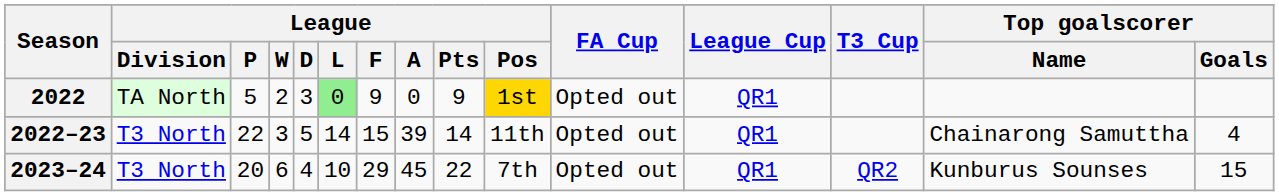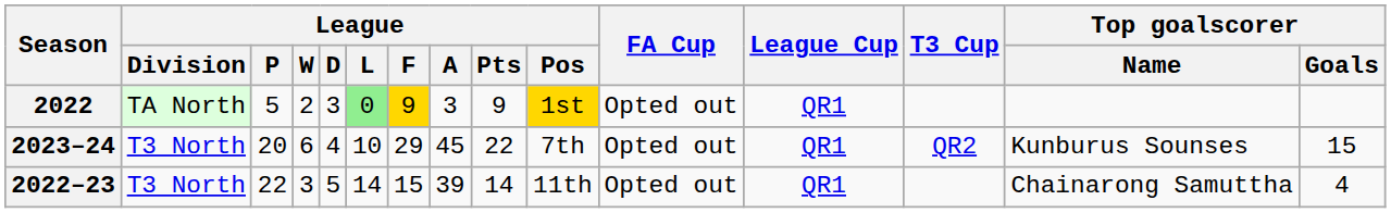 <table class="wikitable" style="text-align: center">
 <tr>
 <th rowspan=2>Season</th>
 <th colspan=9>League</th>
 <th rowspan=2><a href='#'>FA Cup</a></th>
 <th rowspan=2><a href='#'>League Cup</a></th>
 <th rowspan=2><a href='#'>T3 Cup</a></th>
 <th colspan=2>Top goalscorer</th>
 </tr>
 <tr>
 <th>Division</th>
 <th>P</th>
 <th>W</th>
 <th>D</th>
 <th>L</th>
 <th>F</th>
 <th>A</th>
 <th>Pts</th>
 <th>Pos</th>
 <th>Name</th>
 <th>Goals</th>
 </tr>
 <tr>
 <th>2022</th>
 <td bgcolor="#DDFFDD">TA North</td>
 <td>5</td>
 <td>2</td>
 <td>3</td>
 <td style="background: lightgreen;">0</td>
-<td>9</td>
-<td>0</td>
+<td style="background: gold;">9</td>
+<td>3</td>
 <td>9</td>
 <td bgcolor=gold>1st</td>
 <td>Opted out</td>
 <td><a href='#'>QR1</a></td>
 <td></td>
 <td></td>
 <td></td>
+</tr>
+<tr>
+<th>2023–24</th>
+<td><a href='#'>T3 North</a></td>
+<td>20</td>
+<td>6</td>
+<td>4</td>
+<td>10</td>
+<td>29</td>
+<td>45</td>
+<td>22</td>
+<td>7th</td>
+<td>Opted out</td>
+<td><a href='#'>QR1</a></td>
+<td><a href='#'>QR2</a></td>
+<td align="left"> Kunburus Sounses</td>
+<td>15</td>
 </tr>
 <tr>
 <th>2022–23</th>
 <td><a href='#'>T3 North</a></td>
 <td>22</td>
 <td>3</td>
 <td>5</td>
 <td>14</td>
 <td>15</td>
 <td>39</td>
 <td>14</td>
 <td>11th</td>
 <td>Opted out</td>
 <td><a href='#'>QR1</a></td>
 <td></td>
 <td align="left"> Chainarong Samuttha</td>
 <td>4</td>
 </tr>
-<tr>
-<th>2023–24</th>
-<td><a href='#'>T3 North</a></td>
-<td>20</td>
-<td>6</td>
-<td>4</td>
-<td>10</td>
-<td>29</td>
-<td>45</td>
-<td>22</td>
-<td>7th</td>
-<td>Opted out</td>
-<td><a href='#'>QR1</a></td>
-<td><a href='#'>QR2</a></td>
-<td align="left"> Kunburus Sounses</td>
-<td>15</td>
-</tr>
 </table>
